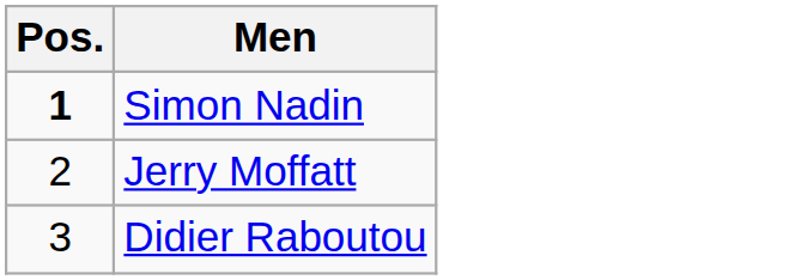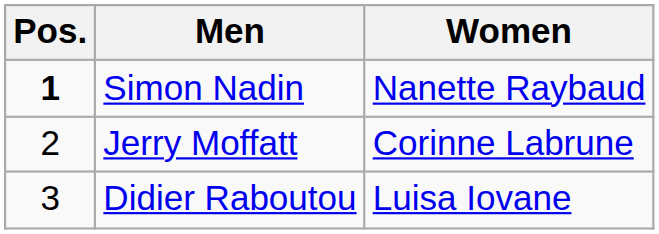 <table class="wikitable">
 <tr>
 <th>Pos.</th>
 <th>Men</th>
+<th>Women</th>
 </tr>
 <tr>
 <td align="center"><strong>1</strong></td>
 <td> <a href='#'>Simon Nadin</a></td>
+<td> <a href='#'>Nanette Raybaud</a></td>
 </tr>
 <tr>
 <td align="center">2</td>
 <td> <a href='#'>Jerry Moffatt</a></td>
+<td> <a href='#'>Corinne Labrune</a></td>
 </tr>
 <tr>
 <td align="center">3</td>
 <td> <a href='#'>Didier Raboutou</a></td>
+<td> <a href='#'>Luisa Iovane</a></td>
 </tr>
 </table>
